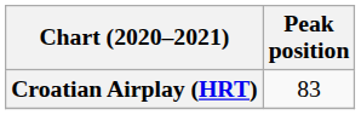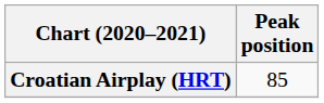 <table class="wikitable sortable plainrowheaders" style="text-align:center">
 <tr>
 <th scope="col">Chart (2020–2021)</th>
 <th scope="col">Peak<br>position</th>
 </tr>
 <tr>
 <th scope="row">Croatian Airplay (<a href='#'>HRT</a>)</th>
-<td>83</td>
+<td>85</td>
 </tr>
 <tr>
 </tr>
 <tr>
 </tr>
 </table>
